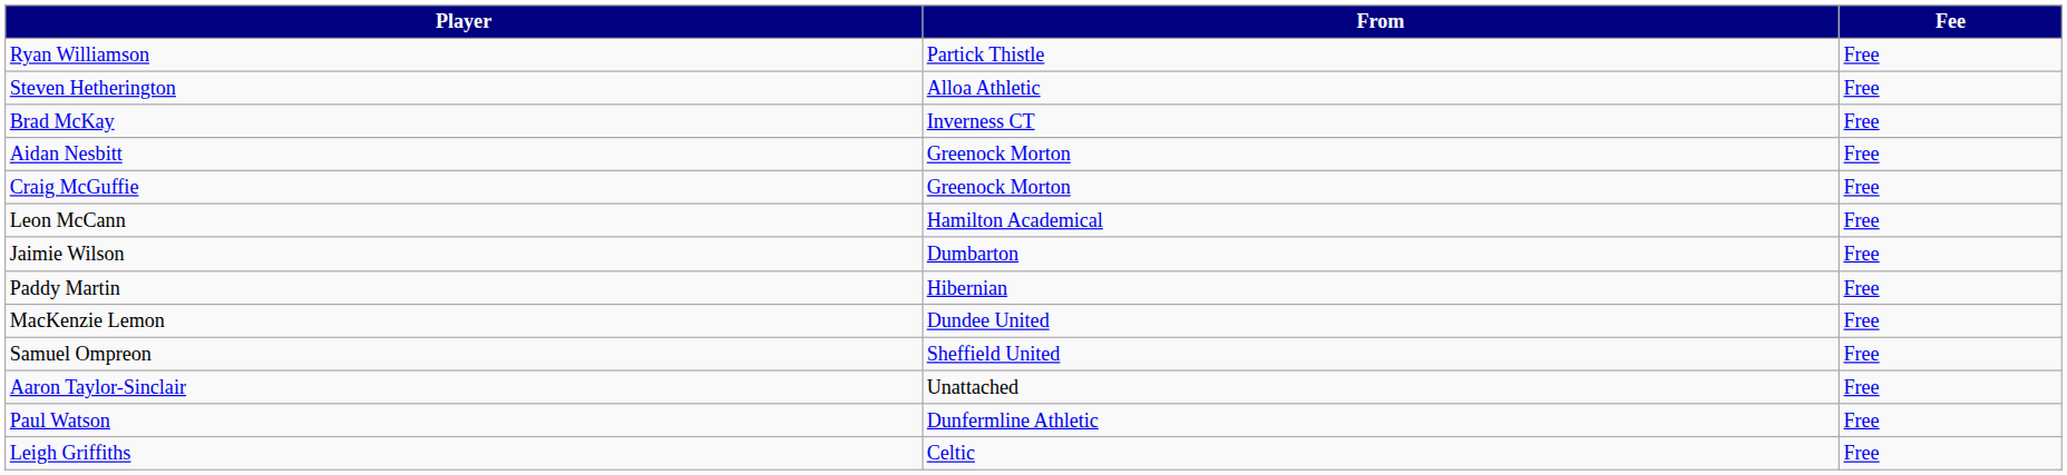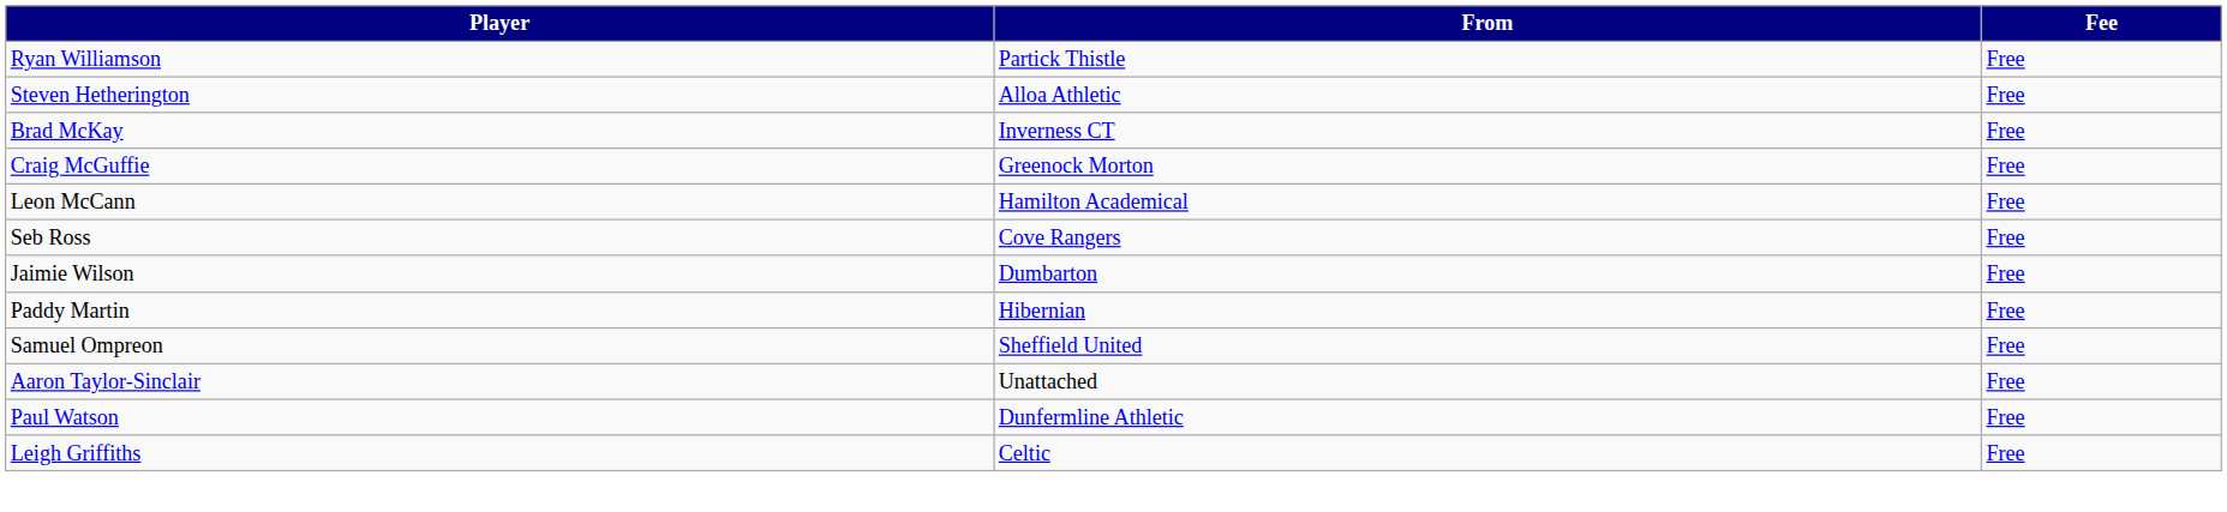 <table class="wikitable" style="text-align:left; font-size:95%;width:98%;">
 <tr>
 <th style="background:navy; color:white;">Player</th>
 <th style="background:navy; color:white;">From</th>
 <th style="background:navy; color:white;">Fee</th>
 </tr>
 <tr>
 <td> <a href='#'>Ryan Williamson</a></td>
 <td> <a href='#'>Partick Thistle</a></td>
 <td><a href='#'>Free</a></td>
 </tr>
 <tr>
 <td> <a href='#'>Steven Hetherington</a></td>
 <td> <a href='#'>Alloa Athletic</a></td>
 <td><a href='#'>Free</a></td>
 </tr>
 <tr>
 <td> <a href='#'>Brad McKay</a></td>
 <td> <a href='#'>Inverness CT</a></td>
 <td><a href='#'>Free</a></td>
 </tr>
 <tr>
-<td> <a href='#'>Aidan Nesbitt</a></td>
-<td> <a href='#'>Greenock Morton</a></td>
-<td><a href='#'>Free</a></td>
-</tr>
-<tr>
 <td> <a href='#'>Craig McGuffie</a></td>
 <td> <a href='#'>Greenock Morton</a></td>
 <td><a href='#'>Free</a></td>
 </tr>
 <tr>
 <td> Leon McCann</td>
 <td> <a href='#'>Hamilton Academical</a></td>
 <td><a href='#'>Free</a></td>
 </tr>
 <tr>
+<td> Seb Ross</td>
+<td> <a href='#'>Cove Rangers</a></td>
+<td><a href='#'>Free</a></td>
+</tr>
+<tr>
 <td> Jaimie Wilson</td>
 <td> <a href='#'>Dumbarton</a></td>
 <td><a href='#'>Free</a></td>
 </tr>
 <tr>
 <td> Paddy Martin</td>
 <td> <a href='#'>Hibernian</a></td>
-<td><a href='#'>Free</a></td>
-</tr>
-<tr>
-<td> MacKenzie Lemon</td>
-<td> <a href='#'>Dundee United</a></td>
 <td><a href='#'>Free</a></td>
 </tr>
 <tr>
 <td> Samuel Ompreon</td>
 <td> <a href='#'>Sheffield United</a></td>
 <td><a href='#'>Free</a></td>
 </tr>
 <tr>
 <td> <a href='#'>Aaron Taylor-Sinclair</a></td>
 <td>Unattached</td>
 <td><a href='#'>Free</a></td>
 </tr>
 <tr>
 <td> <a href='#'>Paul Watson</a></td>
 <td> <a href='#'>Dunfermline Athletic</a></td>
 <td><a href='#'>Free</a></td>
 </tr>
 <tr>
 <td> <a href='#'>Leigh Griffiths</a></td>
 <td> <a href='#'>Celtic</a></td>
 <td><a href='#'>Free</a></td>
 </tr>
 </table>
